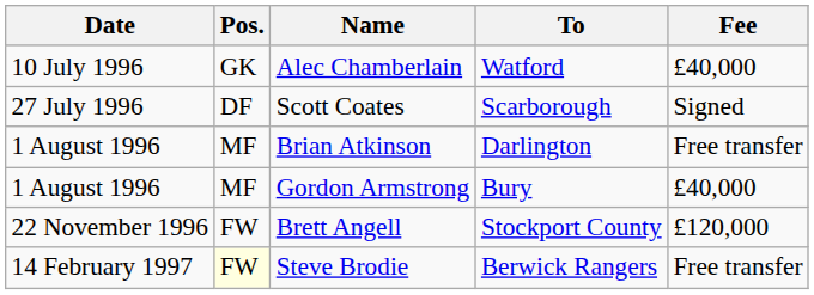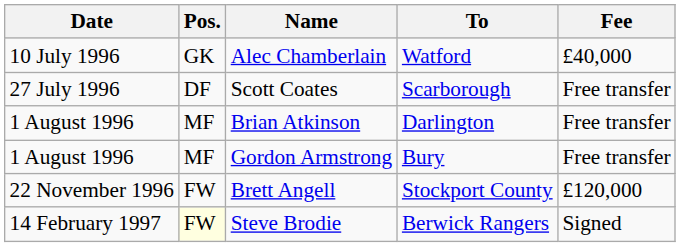 <table class="wikitable">
 <tr>
 <th>Date</th>
 <th>Pos.</th>
 <th>Name</th>
 <th>To</th>
 <th>Fee</th>
 </tr>
 <tr>
 <td>10 July 1996</td>
 <td>GK</td>
 <td><a href='#'>Alec Chamberlain</a></td>
 <td><a href='#'>Watford</a></td>
 <td>£40,000</td>
 </tr>
 <tr>
 <td>27 July 1996</td>
 <td>DF</td>
 <td>Scott Coates</td>
 <td><a href='#'>Scarborough</a></td>
-<td>Signed</td>
+<td>Free transfer</td>
 </tr>
 <tr>
 <td>1 August 1996</td>
 <td>MF</td>
 <td><a href='#'>Brian Atkinson</a></td>
 <td><a href='#'>Darlington</a></td>
 <td>Free transfer</td>
 </tr>
 <tr>
 <td>1 August 1996</td>
 <td>MF</td>
 <td><a href='#'>Gordon Armstrong</a></td>
 <td><a href='#'>Bury</a></td>
-<td>£40,000</td>
+<td>Free transfer</td>
 </tr>
 <tr>
 <td>22 November 1996</td>
 <td>FW</td>
 <td><a href='#'>Brett Angell</a></td>
 <td><a href='#'>Stockport County</a></td>
 <td>£120,000</td>
 </tr>
 <tr>
 <td>14 February 1997</td>
 <td style="background: lightyellow;">FW</td>
 <td><a href='#'>Steve Brodie</a></td>
 <td><a href='#'>Berwick Rangers</a></td>
-<td>Free transfer</td>
+<td>Signed</td>
 </tr>
 </table>
